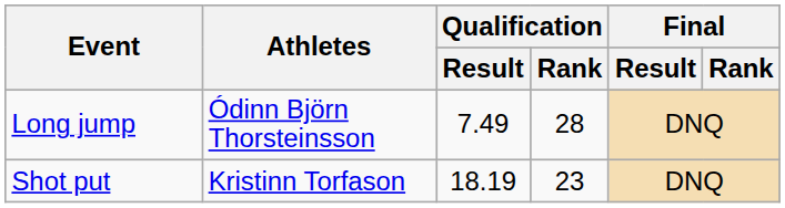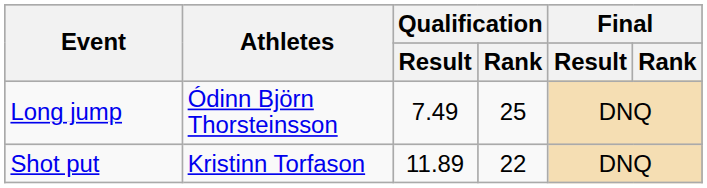 <table class="wikitable" border="1" style="font-size:90%">
 <tr>
 <th rowspan="2" width=100>Event</th>
 <th rowspan="2" width=120>Athletes</th>
 <th colspan="2">Qualification</th>
 <th colspan="2">Final</th>
 </tr>
 <tr>
 <th>Result</th>
 <th>Rank</th>
 <th>Result</th>
 <th>Rank</th>
 </tr>
 <tr>
 <td><a href='#'>Long jump</a></td>
 <td><a href='#'>Ódinn Björn Thorsteinsson</a></td>
 <td align=center>7.49</td>
-<td align=center>28</td>
+<td align=center>25</td>
 <td colspan=2 align=center bgcolor="wheat">DNQ</td>
 </tr>
 <tr>
 <td><a href='#'>Shot put</a></td>
 <td><a href='#'>Kristinn Torfason</a></td>
-<td align=center>18.19</td>
-<td align=center>23</td>
+<td align=center>11.89</td>
+<td align=center>22</td>
 <td colspan=2 align=center bgcolor="wheat">DNQ</td>
 </tr>
 </table>
